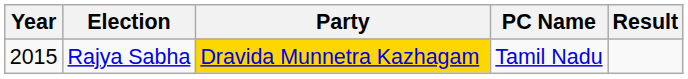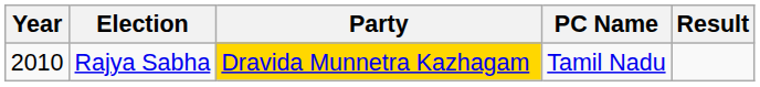 <table class="sortable wikitable"style="font-size: 90%">
 <tr>
 <th>Year</th>
 <th>Election</th>
 <th>Party</th>
 <th>PC Name</th>
 <th>Result</th>
 </tr>
 <tr>
-<td>2015</td>
+<td>2010</td>
 <td><a href='#'>Rajya Sabha</a></td>
 <td style="background: gold;"><a href='#'>Dravida Munnetra Kazhagam</a> </td>
 <td><a href='#'>Tamil Nadu</a></td>
 <td></td>
 </tr>
 </table>
